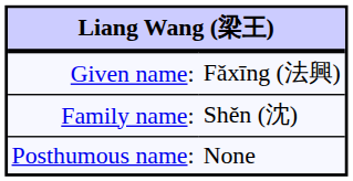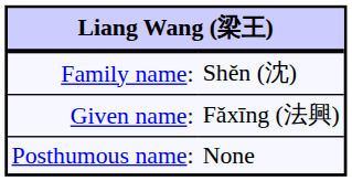 <table cellpadding=3px cellspacing=0px bgcolor=#f7f8ff style="float:right; border:2px solid; margin:5px;">
 <tr>
 <th align=center style="background:#ccf; border-bottom:2px solid" colspan=2><strong>Liang Wang</strong> (梁王)</th>
+</tr>
+<tr>
+<td align=right style="border-top:1px solid"><a href='#'>Family name</a>:</td>
+<td style="border-top:1px solid">Shěn (沈)</td>
 </tr>
 <tr>
 <td align=right style="border-top:1px solid"><a href='#'>Given name</a>:</td>
 <td style="border-top:1px solid">Fǎxīng (法興)</td>
 </tr>
 <tr>
-<td align=right style="border-top:1px solid"><a href='#'>Family name</a>:</td>
-<td style="border-top:1px solid">Shěn (沈)</td>
-</tr>
-<tr>
 <td align=right style="border-top:1px solid"><a href='#'>Posthumous name</a>:</td>
 <td style="border-top:1px solid">None</td>
 </tr>
 </table>
